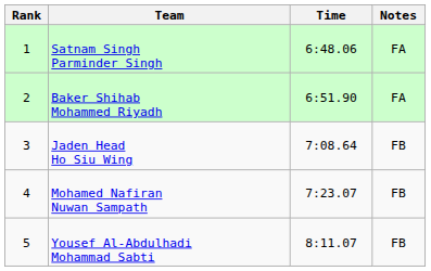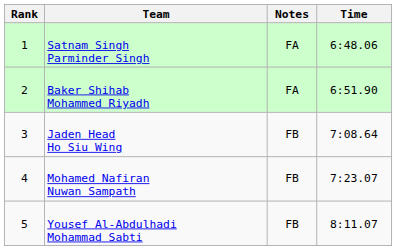 <table class=wikitable style="text-align:center">
 <tr>
 <th width=40>Rank</th>
 <th width=250>Team</th>
+<th width=50>Notes</th>
 <th width=80>Time</th>
-<th width=50>Notes</th>
 </tr>
 <tr bgcolor="ccffcc">
 <td>1</td>
 <td align="left"><br><a href='#'>Satnam Singh</a><br><a href='#'>Parminder Singh</a></td>
+<td>FA</td>
 <td>6:48.06</td>
-<td>FA</td>
 </tr>
 <tr bgcolor="ccffcc">
 <td>2</td>
 <td align="left"><br><a href='#'>Baker Shihab</a><br><a href='#'>Mohammed Riyadh</a></td>
+<td>FA</td>
 <td>6:51.90</td>
-<td>FA</td>
 </tr>
 <tr>
 <td>3</td>
 <td align="left"><br><a href='#'>Jaden Head</a><br><a href='#'>Ho Siu Wing</a></td>
+<td>FB</td>
 <td>7:08.64</td>
-<td>FB</td>
 </tr>
 <tr>
 <td>4</td>
 <td align="left"><br><a href='#'>Mohamed Nafiran</a><br><a href='#'>Nuwan Sampath</a></td>
+<td>FB</td>
 <td>7:23.07</td>
-<td>FB</td>
 </tr>
 <tr>
 <td>5</td>
 <td align="left"><br><a href='#'>Yousef Al-Abdulhadi</a><br><a href='#'>Mohammad Sabti</a></td>
+<td>FB</td>
 <td>8:11.07</td>
-<td>FB</td>
 </tr>
 </table>
